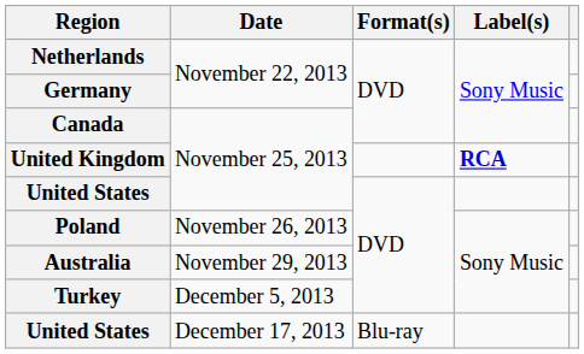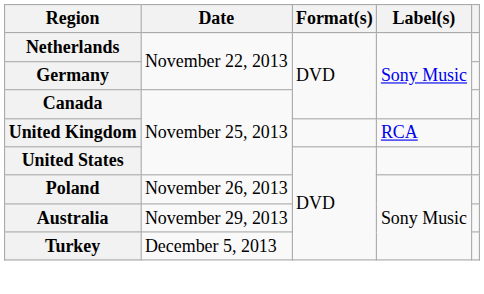 <table class="wikitable sortable plainrowheaders">
 <tr>
 <th scope="col">Region</th>
 <th scope="col">Date</th>
 <th scope="col">Format(s)</th>
 <th scope="col">Label(s)</th>
 <th scope="col"></th>
 </tr>
 <tr>
 <th scope="row">Netherlands</th>
 <td rowspan="2">November 22, 2013</td>
 <td rowspan="3">DVD</td>
 <td rowspan="3"><a href='#'>Sony Music</a></td>
 <td align="center"></td>
 </tr>
 <tr>
 <th scope="row">Germany</th>
 <td align="center"></td>
 </tr>
 <tr>
 <th scope="row">Canada</th>
 <td rowspan="3">November 25, 2013</td>
 <td align="center"></td>
 </tr>
 <tr>
 <th scope="row">United Kingdom</th>
 <td></td>
-<td><strong><a href='#'>RCA</a></strong></td>
+<td><a href='#'>RCA</a></td>
 <td align="center"></td>
 </tr>
 <tr>
 <th scope="row">United States</th>
 <td rowspan="4">DVD</td>
 <td></td>
 <td align="center"></td>
 </tr>
 <tr>
 <th scope="row">Poland</th>
 <td>November 26, 2013</td>
 <td rowspan="3">Sony Music</td>
 <td align="center"></td>
 </tr>
 <tr>
 <th scope="row">Australia</th>
 <td>November 29, 2013</td>
 <td align="center"></td>
 </tr>
 <tr>
 <th scope="row">Turkey</th>
 <td>December 5, 2013</td>
 <td align="center"></td>
 </tr>
-<tr>
-<th scope="row">United States</th>
-<td>December 17, 2013</td>
-<td>Blu-ray</td>
-<td></td>
-<td align="center"></td>
-</tr>
 </table>
